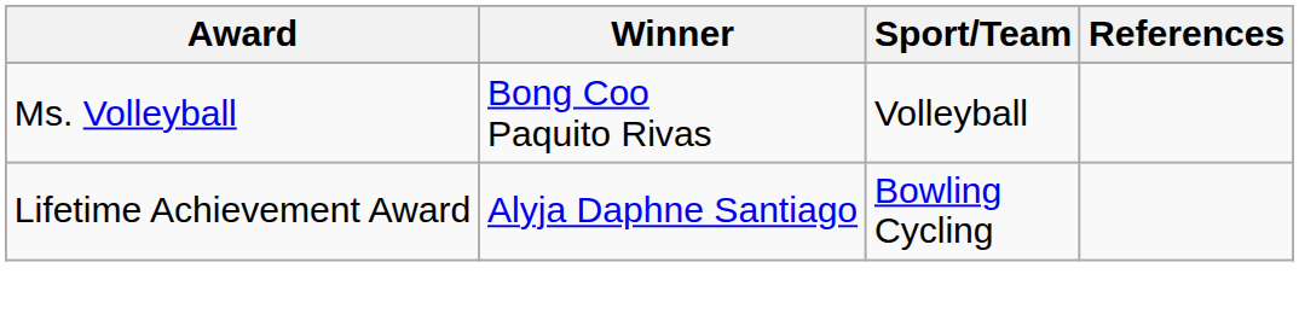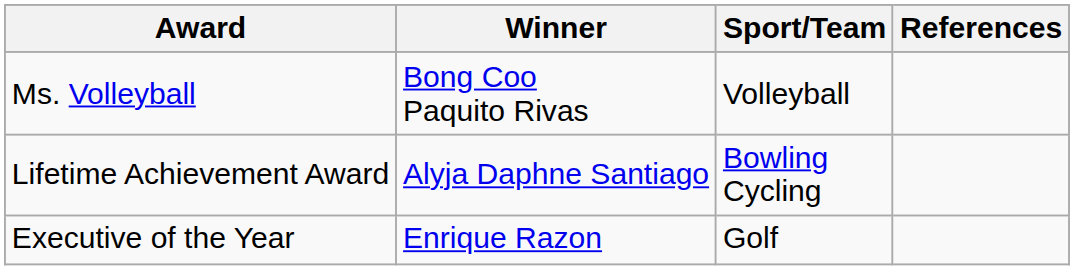 <table class="wikitable">
 <tr>
 <th>Award</th>
 <th>Winner</th>
 <th>Sport/Team</th>
 <th>References</th>
 </tr>
 <tr>
 <td>Ms. <a href='#'>Volleyball</a></td>
 <td><a href='#'>Bong Coo</a><br>Paquito Rivas</td>
 <td>Volleyball </td>
 <td></td>
 </tr>
 <tr>
 <td>Lifetime Achievement Award</td>
 <td><a href='#'>Alyja Daphne Santiago</a></td>
 <td><a href='#'>Bowling</a>  <br>Cycling </td>
 <td></td>
 </tr>
+<tr>
+<td>Executive of the Year</td>
+<td><a href='#'>Enrique Razon</a></td>
+<td>Golf </td>
+<td></td>
+</tr>
 </table>
